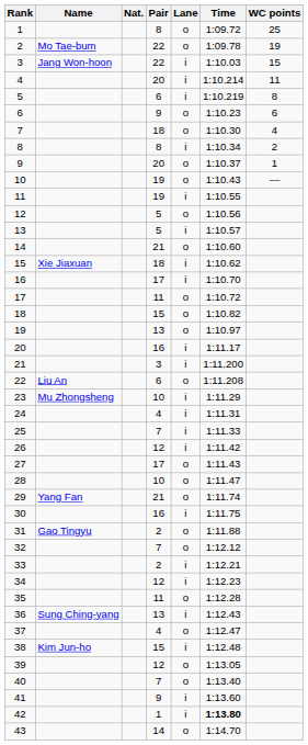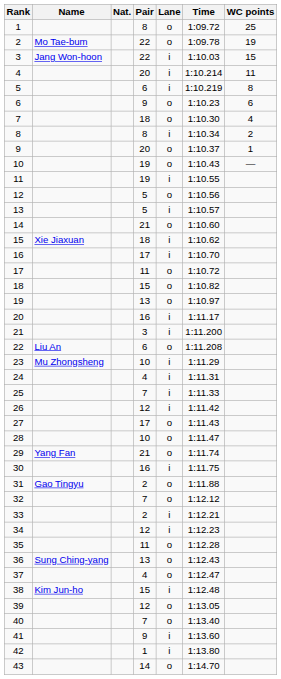 <table class="wikitable sortable" style="text-align:center">
 <tr>
 <th>Rank</th>
 <th>Name</th>
 <th>Nat.</th>
 <th>Pair</th>
 <th>Lane</th>
 <th>Time</th>
 <th>WC points</th>
 </tr>
 <tr>
 <td>1</td>
 <td align=left></td>
 <td></td>
 <td>8</td>
 <td>o</td>
 <td>1:09.72</td>
 <td>25</td>
 </tr>
 <tr>
 <td>2</td>
 <td align=left><a href='#'>Mo Tae-bum</a></td>
 <td></td>
 <td>22</td>
 <td>o</td>
 <td>1:09.78</td>
 <td>19</td>
 </tr>
 <tr>
 <td>3</td>
 <td align=left><a href='#'>Jang Won-hoon</a></td>
 <td></td>
 <td>22</td>
 <td>i</td>
 <td>1:10.03</td>
 <td>15</td>
 </tr>
 <tr>
 <td>4</td>
 <td align=left></td>
 <td></td>
 <td>20</td>
 <td>i</td>
 <td>1:10.214</td>
 <td>11</td>
 </tr>
 <tr>
 <td>5</td>
 <td align=left></td>
 <td></td>
 <td>6</td>
 <td>i</td>
 <td>1:10.219</td>
 <td>8</td>
 </tr>
 <tr>
 <td>6</td>
 <td align=left></td>
 <td></td>
 <td>9</td>
 <td>o</td>
 <td>1:10.23</td>
 <td>6</td>
 </tr>
 <tr>
 <td>7</td>
 <td align=left></td>
 <td></td>
 <td>18</td>
 <td>o</td>
 <td>1:10.30</td>
 <td>4</td>
 </tr>
 <tr>
 <td>8</td>
 <td align=left></td>
 <td></td>
 <td>8</td>
 <td>i</td>
 <td>1:10.34</td>
 <td>2</td>
 </tr>
 <tr>
 <td>9</td>
 <td align=left></td>
 <td></td>
 <td>20</td>
 <td>o</td>
 <td>1:10.37</td>
 <td>1</td>
 </tr>
 <tr>
 <td>10</td>
 <td align=left></td>
 <td></td>
 <td>19</td>
 <td>o</td>
 <td>1:10.43</td>
 <td>—</td>
 </tr>
 <tr>
 <td>11</td>
 <td align=left></td>
 <td></td>
 <td>19</td>
 <td>i</td>
 <td>1:10.55</td>
 <td></td>
 </tr>
 <tr>
 <td>12</td>
 <td align=left></td>
 <td></td>
 <td>5</td>
 <td>o</td>
 <td>1:10.56</td>
 <td></td>
 </tr>
 <tr>
 <td>13</td>
 <td align=left></td>
 <td></td>
 <td>5</td>
 <td>i</td>
 <td>1:10.57</td>
 <td></td>
 </tr>
 <tr>
 <td>14</td>
 <td align=left></td>
 <td></td>
 <td>21</td>
 <td>o</td>
 <td>1:10.60</td>
 <td></td>
 </tr>
 <tr>
 <td>15</td>
 <td align=left><a href='#'>Xie Jiaxuan</a></td>
 <td></td>
 <td>18</td>
 <td>i</td>
 <td>1:10.62</td>
 <td></td>
 </tr>
 <tr>
 <td>16</td>
 <td align=left></td>
 <td></td>
 <td>17</td>
 <td>i</td>
 <td>1:10.70</td>
 <td></td>
 </tr>
 <tr>
 <td>17</td>
 <td align=left></td>
 <td></td>
 <td>11</td>
 <td>o</td>
 <td>1:10.72</td>
 <td></td>
 </tr>
 <tr>
 <td>18</td>
 <td align=left></td>
 <td></td>
 <td>15</td>
 <td>o</td>
 <td>1:10.82</td>
 <td></td>
 </tr>
 <tr>
 <td>19</td>
 <td align=left></td>
 <td></td>
 <td>13</td>
 <td>o</td>
 <td>1:10.97</td>
 <td></td>
 </tr>
 <tr>
 <td>20</td>
 <td align=left></td>
 <td></td>
 <td>16</td>
 <td>i</td>
 <td>1:11.17</td>
 <td></td>
 </tr>
 <tr>
 <td>21</td>
 <td align=left></td>
 <td></td>
 <td>3</td>
 <td>i</td>
 <td>1:11.200</td>
 <td></td>
 </tr>
 <tr>
 <td>22</td>
 <td align=left><a href='#'>Liu An</a></td>
 <td></td>
 <td>6</td>
 <td>o</td>
 <td>1:11.208</td>
 <td></td>
 </tr>
 <tr>
 <td>23</td>
 <td align=left><a href='#'>Mu Zhongsheng</a></td>
 <td></td>
 <td>10</td>
 <td>i</td>
 <td>1:11.29</td>
 <td></td>
 </tr>
 <tr>
 <td>24</td>
 <td align=left></td>
 <td></td>
 <td>4</td>
 <td>i</td>
 <td>1:11.31</td>
 <td></td>
 </tr>
 <tr>
 <td>25</td>
 <td align=left></td>
 <td></td>
 <td>7</td>
 <td>i</td>
 <td>1:11.33</td>
 <td></td>
 </tr>
 <tr>
 <td>26</td>
 <td align=left></td>
 <td></td>
 <td>12</td>
 <td>i</td>
 <td>1:11.42</td>
 <td></td>
 </tr>
 <tr>
 <td>27</td>
 <td align=left></td>
 <td></td>
 <td>17</td>
 <td>o</td>
 <td>1:11.43</td>
 <td></td>
 </tr>
 <tr>
 <td>28</td>
 <td align=left></td>
 <td></td>
 <td>10</td>
 <td>o</td>
 <td>1:11.47</td>
 <td></td>
 </tr>
 <tr>
 <td>29</td>
 <td align=left><a href='#'>Yang Fan</a></td>
 <td></td>
 <td>21</td>
 <td>o</td>
 <td>1:11.74</td>
 <td></td>
 </tr>
 <tr>
 <td>30</td>
 <td align=left></td>
 <td></td>
 <td>16</td>
 <td>i</td>
 <td>1:11.75</td>
 <td></td>
 </tr>
 <tr>
 <td>31</td>
 <td align=left><a href='#'>Gao Tingyu</a></td>
 <td></td>
 <td>2</td>
 <td>o</td>
 <td>1:11.88</td>
 <td></td>
 </tr>
 <tr>
 <td>32</td>
 <td align=left></td>
 <td></td>
 <td>7</td>
 <td>o</td>
 <td>1:12.12</td>
 <td></td>
 </tr>
 <tr>
 <td>33</td>
 <td align=left></td>
 <td></td>
 <td>2</td>
 <td>i</td>
 <td>1:12.21</td>
 <td></td>
 </tr>
 <tr>
 <td>34</td>
 <td align=left></td>
 <td></td>
 <td>12</td>
 <td>i</td>
 <td>1:12.23</td>
 <td></td>
 </tr>
 <tr>
 <td>35</td>
 <td align=left></td>
 <td></td>
 <td>11</td>
 <td>o</td>
 <td>1:12.28</td>
 <td></td>
 </tr>
 <tr>
 <td>36</td>
 <td align=left><a href='#'>Sung Ching-yang</a></td>
 <td></td>
 <td>13</td>
-<td>i</td>
+<td>o</td>
 <td>1:12.43</td>
 <td></td>
 </tr>
 <tr>
 <td>37</td>
 <td align=left></td>
 <td></td>
 <td>4</td>
 <td>o</td>
 <td>1:12.47</td>
 <td></td>
 </tr>
 <tr>
 <td>38</td>
 <td align=left><a href='#'>Kim Jun-ho</a></td>
 <td></td>
 <td>15</td>
 <td>i</td>
 <td>1:12.48</td>
 <td></td>
 </tr>
 <tr>
 <td>39</td>
 <td align=left></td>
 <td></td>
 <td>12</td>
 <td>o</td>
 <td>1:13.05</td>
 <td></td>
 </tr>
 <tr>
 <td>40</td>
 <td align=left></td>
 <td></td>
 <td>7</td>
 <td>o</td>
 <td>1:13.40</td>
 <td></td>
 </tr>
 <tr>
 <td>41</td>
 <td align=left></td>
 <td></td>
 <td>9</td>
 <td>i</td>
 <td>1:13.60</td>
 <td></td>
 </tr>
 <tr>
 <td>42</td>
 <td align=left></td>
 <td></td>
 <td>1</td>
 <td>i</td>
-<td><strong>1:13.80</strong></td>
+<td>1:13.80</td>
 <td></td>
 </tr>
 <tr>
 <td>43</td>
 <td align=left></td>
 <td></td>
 <td>14</td>
 <td>o</td>
 <td>1:14.70</td>
 <td></td>
 </tr>
 </table>
